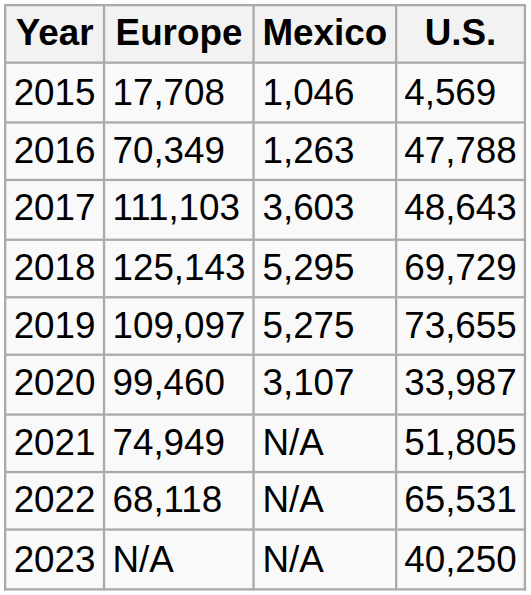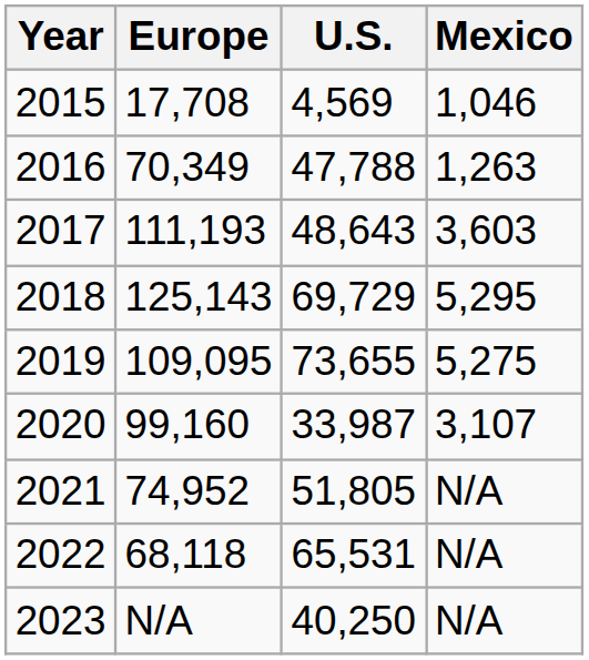 <table class="wikitable">
 <tr>
 <th>Year</th>
 <th>Europe</th>
+<th>U.S.</th>
 <th>Mexico</th>
-<th>U.S.</th>
 </tr>
 <tr>
 <td>2015</td>
 <td>17,708</td>
+<td>4,569</td>
 <td>1,046</td>
-<td>4,569</td>
 </tr>
 <tr>
 <td>2016</td>
 <td>70,349</td>
+<td>47,788</td>
 <td>1,263</td>
-<td>47,788</td>
 </tr>
 <tr>
 <td>2017</td>
-<td>111,103</td>
+<td>111,193</td>
+<td>48,643</td>
 <td>3,603</td>
-<td>48,643</td>
 </tr>
 <tr>
 <td>2018</td>
 <td>125,143</td>
+<td>69,729</td>
 <td>5,295</td>
-<td>69,729</td>
 </tr>
 <tr>
 <td>2019</td>
-<td>109,097</td>
+<td>109,095</td>
+<td>73,655</td>
 <td>5,275</td>
-<td>73,655</td>
 </tr>
 <tr>
 <td>2020</td>
-<td>99,460</td>
+<td>99,160</td>
+<td>33,987</td>
 <td>3,107</td>
-<td>33,987</td>
 </tr>
 <tr>
 <td>2021</td>
-<td>74,949</td>
+<td>74,952</td>
+<td>51,805</td>
 <td>N/A</td>
-<td>51,805</td>
 </tr>
 <tr>
 <td>2022</td>
 <td>68,118</td>
+<td>65,531</td>
 <td>N/A</td>
-<td>65,531</td>
 </tr>
 <tr>
 <td>2023</td>
 <td>N/A</td>
+<td>40,250</td>
 <td>N/A</td>
-<td>40,250</td>
 </tr>
 </table>
